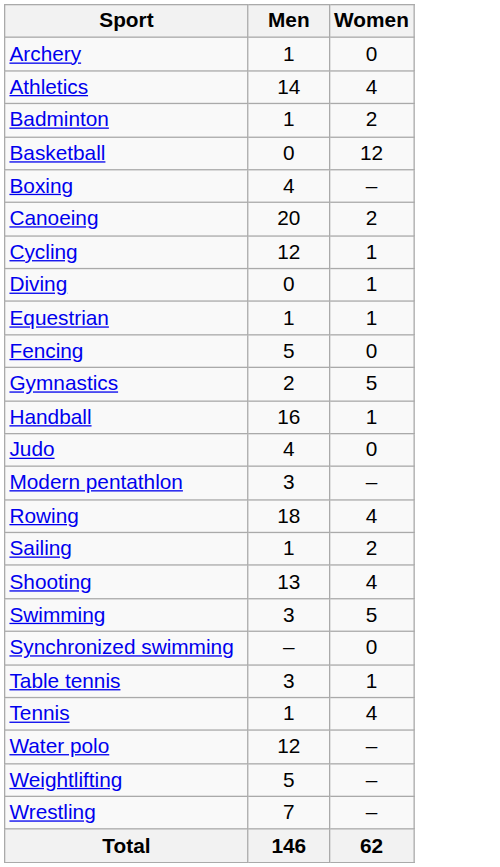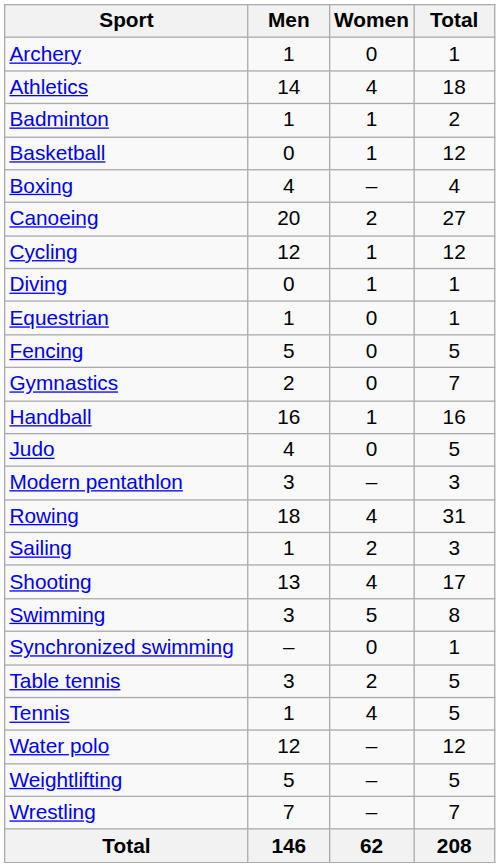 <table class="wikitable sortable" style="text-align:center;">
 <tr>
 <th width=180>Sport</th>
 <th width=55>Men</th>
 <th width=55>Women</th>
+<th width=55>Total</th>
 </tr>
 <tr>
 <td align=left><a href='#'>Archery</a></td>
 <td>1</td>
 <td>0</td>
+<td>1</td>
 </tr>
 <tr>
 <td align=left><a href='#'>Athletics</a></td>
 <td>14</td>
 <td>4</td>
+<td>18</td>
 </tr>
 <tr>
 <td align=left><a href='#'>Badminton</a></td>
+<td>1</td>
 <td>1</td>
 <td>2</td>
 </tr>
 <tr>
 <td align=left><a href='#'>Basketball</a></td>
 <td>0</td>
+<td>1</td>
 <td>12</td>
 </tr>
 <tr>
 <td align=left><a href='#'>Boxing</a></td>
 <td>4</td>
 <td>–</td>
+<td>4</td>
 </tr>
 <tr>
 <td align=left><a href='#'>Canoeing</a></td>
 <td>20</td>
 <td>2</td>
+<td>27</td>
 </tr>
 <tr>
 <td align=left><a href='#'>Cycling</a></td>
 <td>12</td>
 <td>1</td>
+<td>12</td>
 </tr>
 <tr>
 <td align=left><a href='#'>Diving</a></td>
 <td>0</td>
 <td>1</td>
+<td>1</td>
 </tr>
 <tr>
 <td align=left><a href='#'>Equestrian</a></td>
 <td>1</td>
+<td>0</td>
 <td>1</td>
 </tr>
 <tr>
 <td align=left><a href='#'>Fencing</a></td>
 <td>5</td>
 <td>0</td>
+<td>5</td>
 </tr>
 <tr>
 <td align=left><a href='#'>Gymnastics</a></td>
 <td>2</td>
-<td>5</td>
+<td>0</td>
+<td>7</td>
 </tr>
 <tr>
 <td align=left><a href='#'>Handball</a></td>
 <td>16</td>
 <td>1</td>
+<td>16</td>
 </tr>
 <tr>
 <td align=left><a href='#'>Judo</a></td>
 <td>4</td>
 <td>0</td>
+<td>5</td>
 </tr>
 <tr>
 <td align=left><a href='#'>Modern pentathlon</a></td>
 <td>3</td>
 <td>–</td>
+<td>3</td>
 </tr>
 <tr>
 <td align=left><a href='#'>Rowing</a></td>
 <td>18</td>
 <td>4</td>
+<td>31</td>
 </tr>
 <tr>
 <td align=left><a href='#'>Sailing</a></td>
 <td>1</td>
 <td>2</td>
+<td>3</td>
 </tr>
 <tr>
 <td align=left><a href='#'>Shooting</a></td>
 <td>13</td>
 <td>4</td>
+<td>17</td>
 </tr>
 <tr>
 <td align=left><a href='#'>Swimming</a></td>
 <td>3</td>
 <td>5</td>
+<td>8</td>
 </tr>
 <tr>
 <td align=left><a href='#'>Synchronized swimming</a></td>
 <td>–</td>
 <td>0</td>
+<td>1</td>
 </tr>
 <tr>
 <td align=left><a href='#'>Table tennis</a></td>
 <td>3</td>
-<td>1</td>
+<td>2</td>
+<td>5</td>
 </tr>
 <tr>
 <td align=left><a href='#'>Tennis</a></td>
 <td>1</td>
 <td>4</td>
+<td>5</td>
 </tr>
 <tr>
 <td align=left><a href='#'>Water polo</a></td>
 <td>12</td>
 <td>–</td>
+<td>12</td>
 </tr>
 <tr>
 <td align=left><a href='#'>Weightlifting</a></td>
 <td>5</td>
 <td>–</td>
+<td>5</td>
 </tr>
 <tr>
 <td align=left><a href='#'>Wrestling</a></td>
 <td>7</td>
 <td>–</td>
+<td>7</td>
 </tr>
 <tr>
 <th>Total</th>
 <th>146</th>
 <th>62</th>
+<th>208</th>
 </tr>
 </table>
